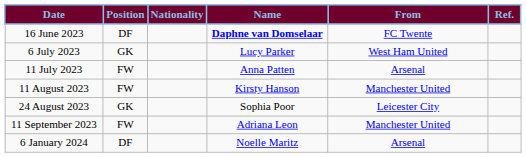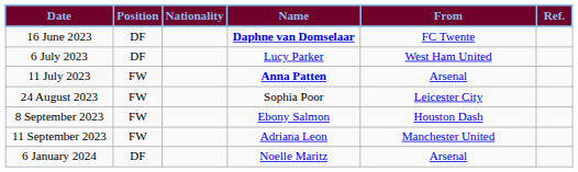 <table class="wikitable" style="text-align:center; font-size:90%; ">
 <tr>
 <th style="background:#6F002B; color:#8DBEE7;border:2px solid #8DBEE7; width:120px;">Date</th>
 <th style="background:#6F002B; color:#8DBEE7;border:2px solid #8DBEE7; width:50px;">Position</th>
 <th style="background:#6F002B; color:#8DBEE7;border:2px solid #8DBEE7; width:50px;">Nationality</th>
 <th style="background:#6F002B; color:#8DBEE7;border:2px solid #8DBEE7; width:150px;">Name</th>
 <th style="background:#6F002B; color:#8DBEE7;border:2px solid #8DBEE7; width:200px;">From</th>
 <th style="background:#6F002B; color:#8DBEE7;border:2px solid #8DBEE7; width:35px;">Ref.</th>
 </tr>
 <tr>
 <td>16 June 2023</td>
 <td>DF</td>
 <td></td>
 <td><strong><a href='#'>Daphne van Domselaar</a></strong></td>
 <td> <a href='#'>FC Twente</a></td>
 <td></td>
 </tr>
 <tr>
 <td>6 July 2023</td>
-<td>GK</td>
+<td>DF</td>
 <td></td>
 <td><a href='#'>Lucy Parker</a></td>
 <td> <a href='#'>West Ham United</a></td>
 <td></td>
 </tr>
 <tr>
 <td>11 July 2023</td>
 <td>FW</td>
 <td></td>
-<td><a href='#'>Anna Patten</a></td>
+<td><strong><a href='#'>Anna Patten</a></strong></td>
 <td> <a href='#'>Arsenal</a></td>
 <td></td>
 </tr>
 <tr>
-<td>11 August 2023</td>
+<td>24 August 2023</td>
 <td>FW</td>
 <td></td>
-<td><a href='#'>Kirsty Hanson</a></td>
-<td> <a href='#'>Manchester United</a></td>
+<td>Sophia Poor</td>
+<td> <a href='#'>Leicester City</a></td>
 <td></td>
 </tr>
 <tr>
-<td>24 August 2023</td>
-<td>GK</td>
+<td>8 September 2023</td>
+<td>FW</td>
 <td></td>
-<td>Sophia Poor</td>
-<td> <a href='#'>Leicester City</a></td>
+<td><a href='#'>Ebony Salmon</a></td>
+<td> <a href='#'>Houston Dash</a></td>
 <td></td>
 </tr>
 <tr>
 <td>11 September 2023</td>
 <td>FW</td>
 <td></td>
 <td><a href='#'>Adriana Leon</a></td>
 <td> <a href='#'>Manchester United</a></td>
 <td></td>
 </tr>
 <tr>
 <td>6 January 2024</td>
 <td>DF</td>
 <td></td>
 <td><a href='#'>Noelle Maritz</a></td>
 <td> <a href='#'>Arsenal</a></td>
 <td></td>
 </tr>
 </table>
